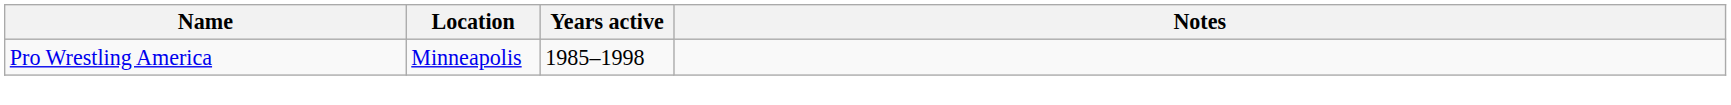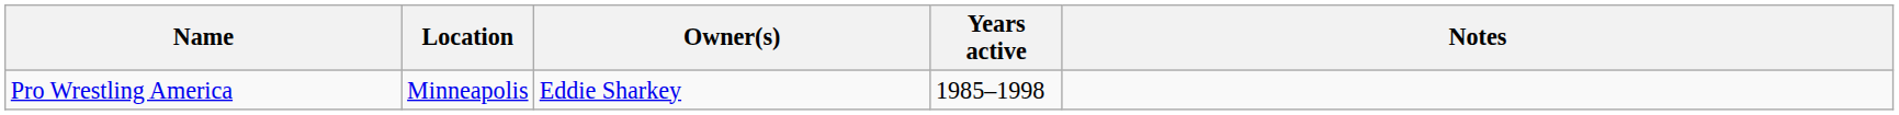 <table class=wikitable>
 <tr>
 <th style="width:21%;">Name</th>
 <th style="width:7%;">Location</th>
+<th style="width:21%;">Owner(s)</th>
 <th style="width:7%;">Years active</th>
 <th style="width:55%;">Notes</th>
 </tr>
 <tr>
 <td><a href='#'>Pro Wrestling America</a></td>
 <td><a href='#'>Minneapolis</a></td>
+<td><a href='#'>Eddie Sharkey</a></td>
 <td>1985–1998</td>
 <td></td>
 </tr>
 </table>
